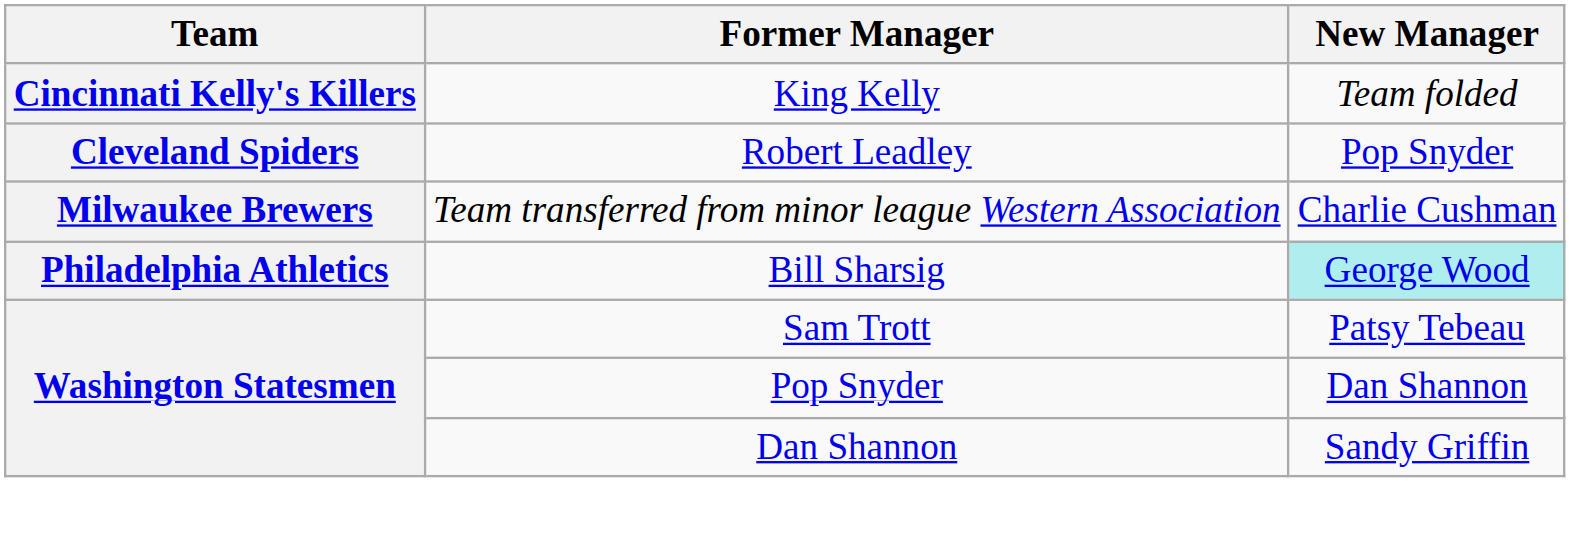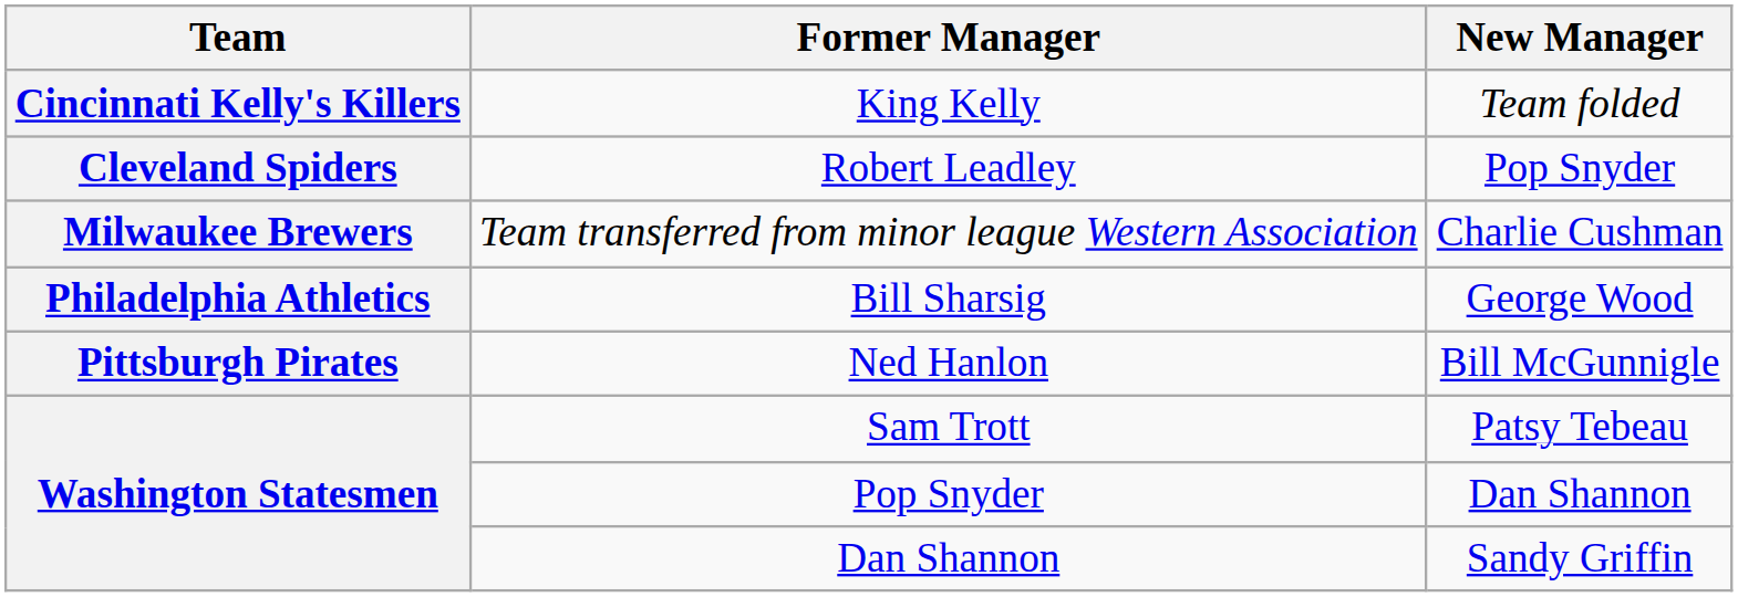 <table class="wikitable plainrowheaders" style="text-align:center;">
 <tr>
 <th scope="col">Team</th>
 <th scope="col">Former Manager</th>
 <th scope="col">New Manager</th>
 </tr>
 <tr>
 <th scope="row" style="text-align:center;"><a href='#'>Cincinnati Kelly's Killers</a></th>
 <td><a href='#'>King Kelly</a></td>
 <td><em>Team folded</em></td>
 </tr>
 <tr>
 <th scope="row" style="text-align:center;"><a href='#'>Cleveland Spiders</a></th>
 <td><a href='#'>Robert Leadley</a></td>
 <td><a href='#'>Pop Snyder</a></td>
 </tr>
 <tr>
 <th scope="row" style="text-align:center;"><a href='#'>Milwaukee Brewers</a></th>
 <td><em>Team transferred from minor league <a href='#'>Western Association</a></em></td>
 <td><a href='#'>Charlie Cushman</a></td>
 </tr>
 <tr>
 <th scope="row" style="text-align:center;"><a href='#'>Philadelphia Athletics</a></th>
 <td><a href='#'>Bill Sharsig</a></td>
-<td style="background: paleturquoise;"><a href='#'>George Wood</a></td>
+<td><a href='#'>George Wood</a></td>
+</tr>
+<tr>
+<th scope="row" style="text-align:center;"><a href='#'>Pittsburgh Pirates</a></th>
+<td><a href='#'>Ned Hanlon</a></td>
+<td><a href='#'>Bill McGunnigle</a></td>
 </tr>
 <tr>
 <th rowspan="3" scope="row" style="text-align:center;"><a href='#'>Washington Statesmen</a></th>
 <td><a href='#'>Sam Trott</a></td>
 <td><a href='#'>Patsy Tebeau</a></td>
 </tr>
 <tr>
 <td><a href='#'>Pop Snyder</a></td>
 <td><a href='#'>Dan Shannon</a></td>
 </tr>
 <tr>
 <td><a href='#'>Dan Shannon</a></td>
 <td><a href='#'>Sandy Griffin</a></td>
 </tr>
 </table>
